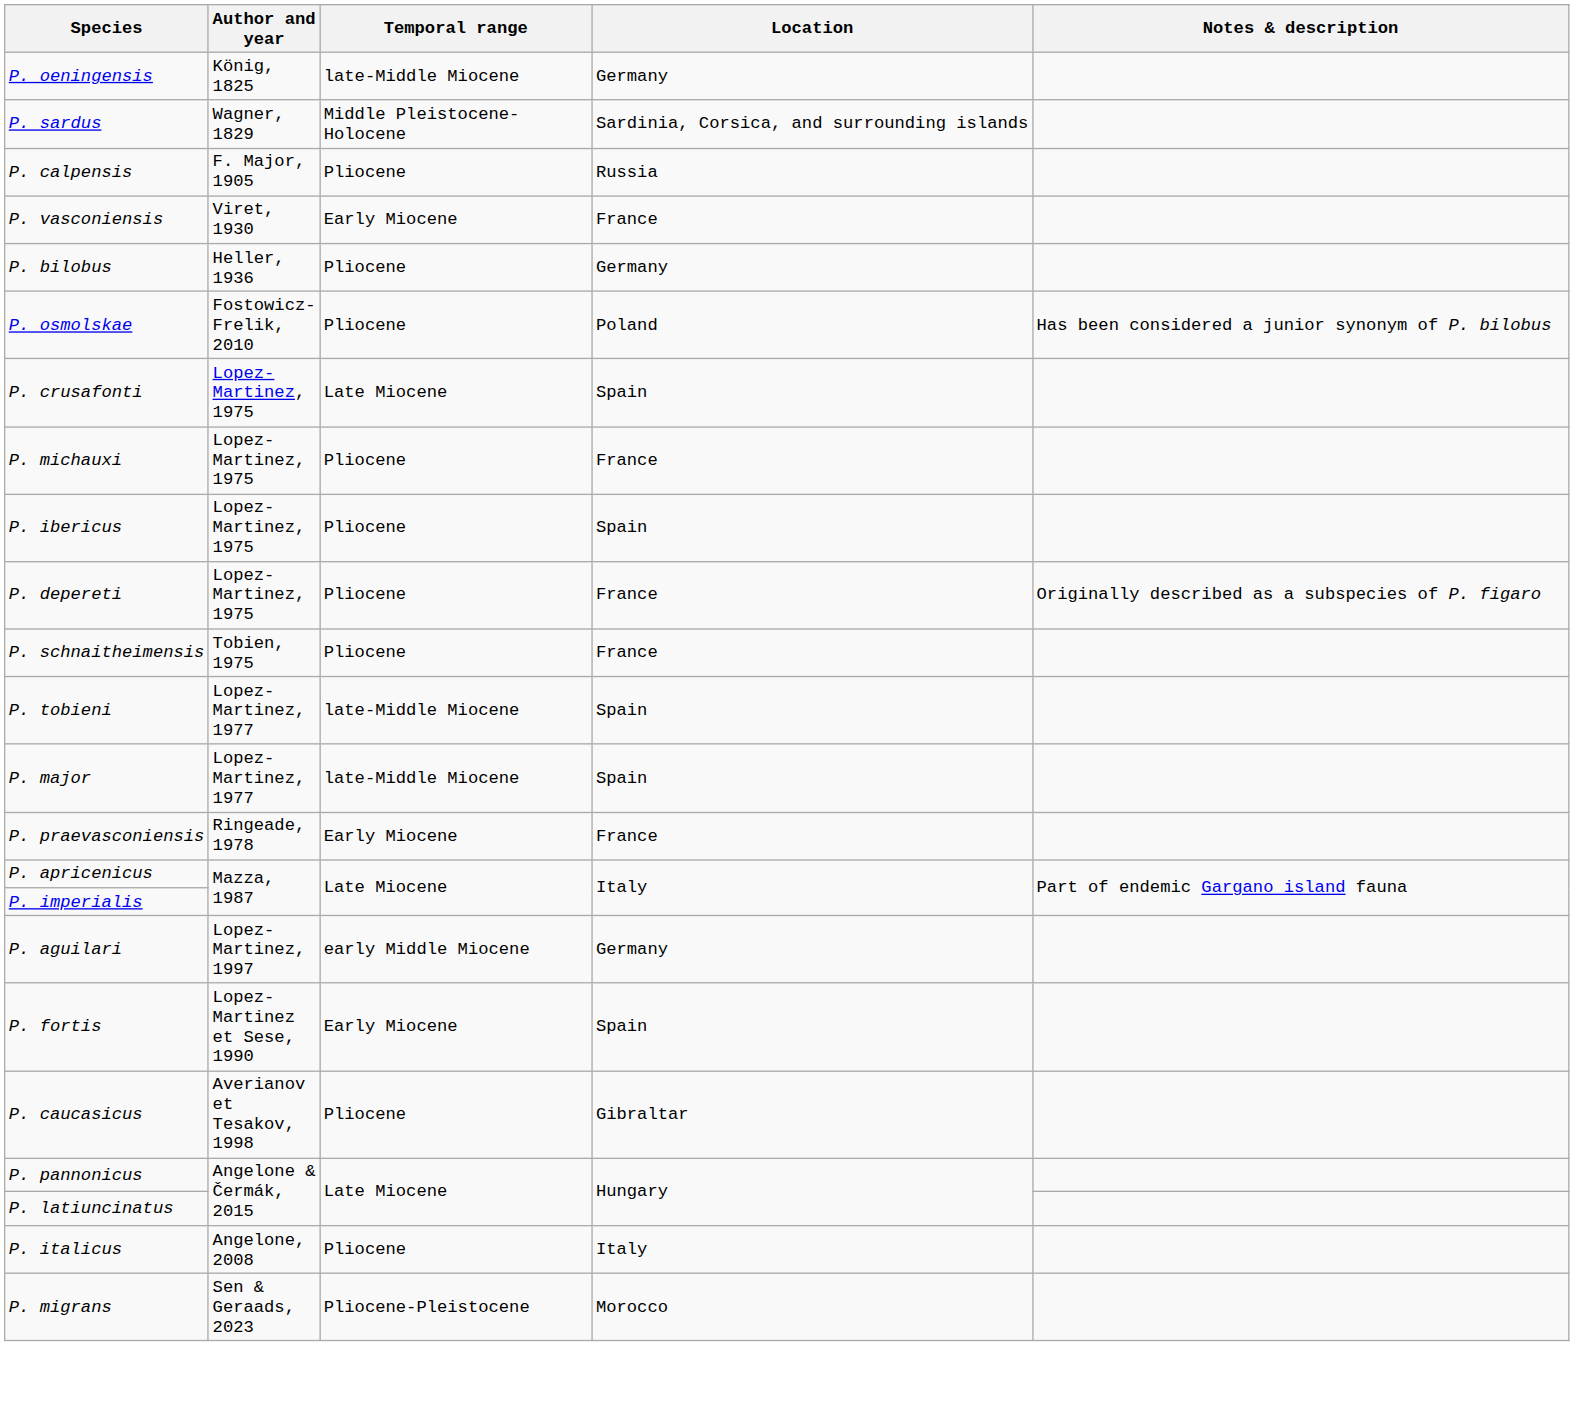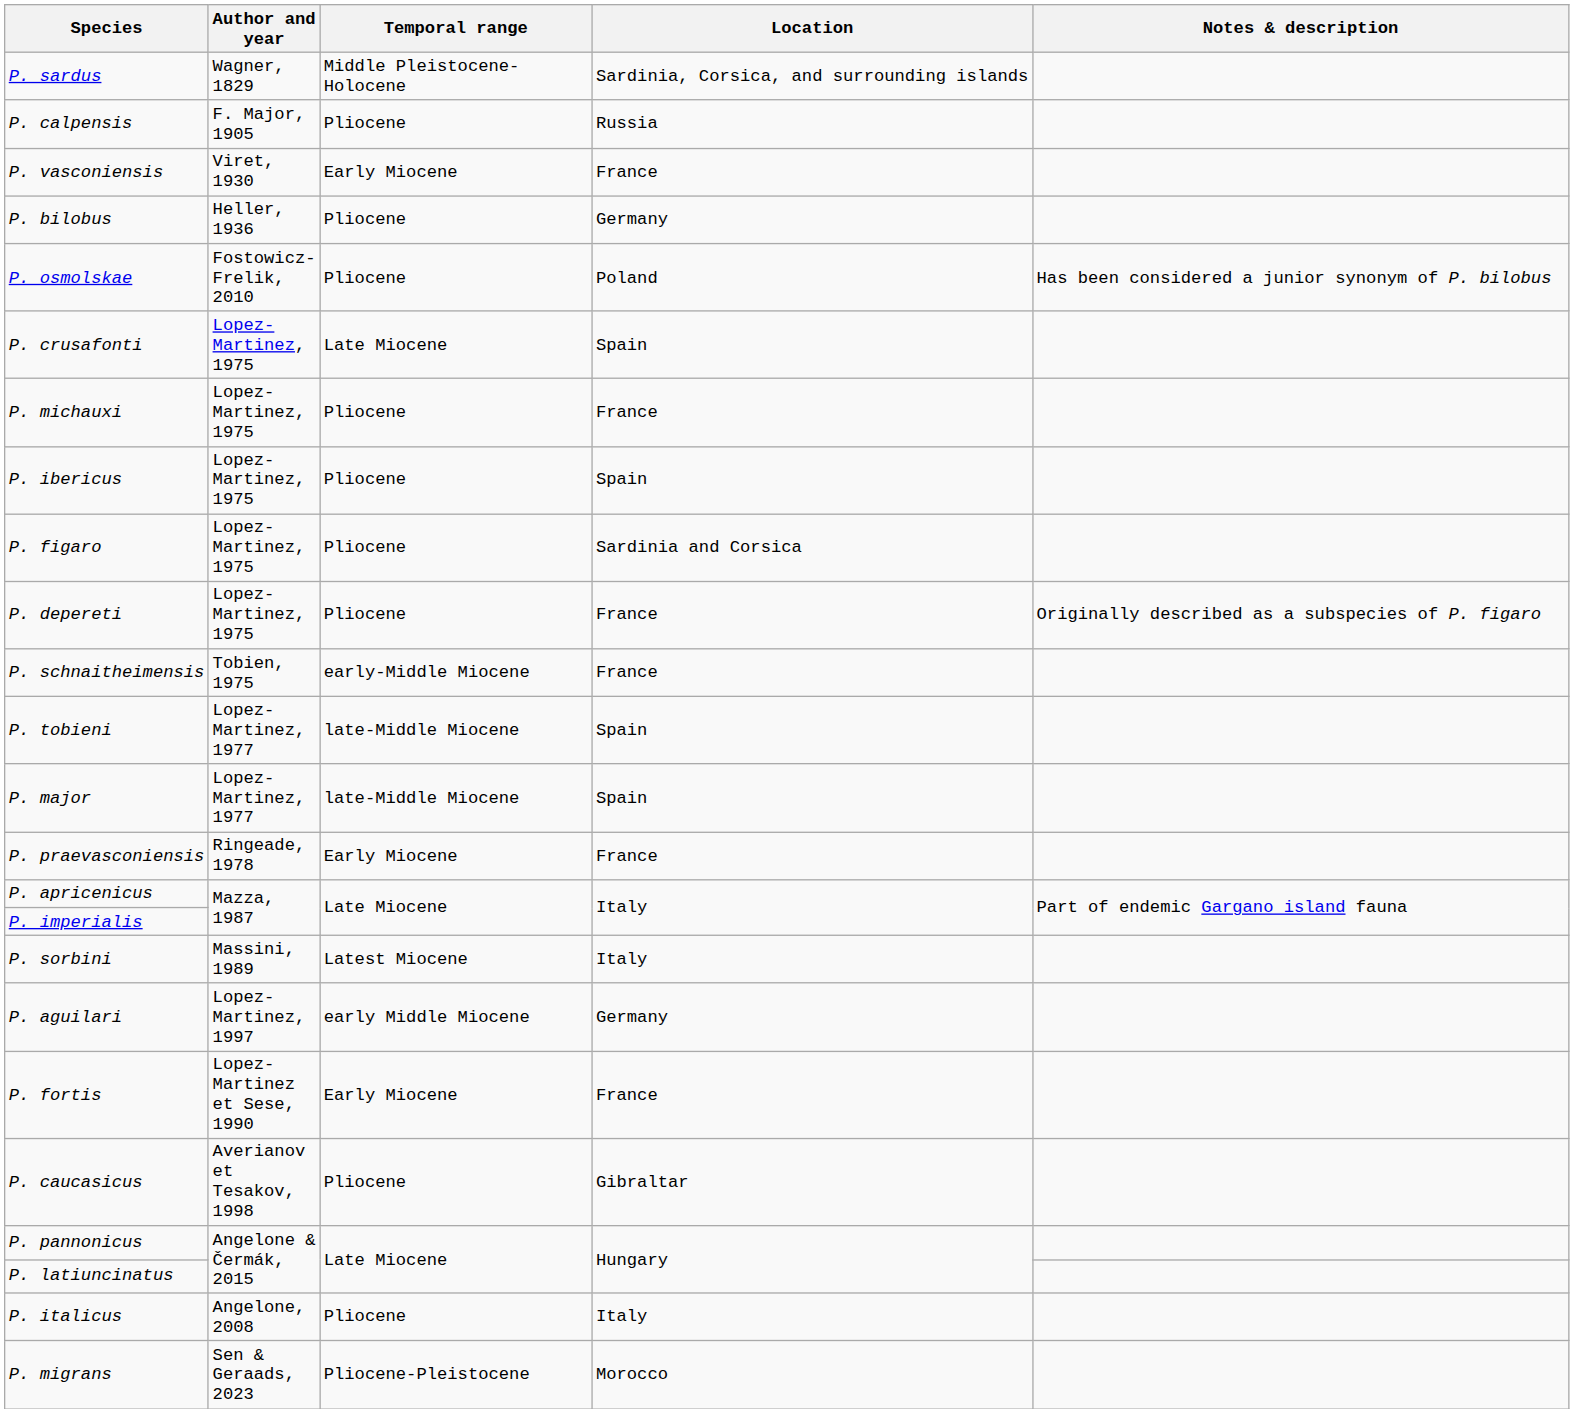 <table class="wikitable sortable">
 <tr>
 <th>Species</th>
 <th width=50>Author and year</th>
 <th width=200>Temporal range</th>
 <th>Location</th>
 <th width=400>Notes & description</th>
-</tr>
-<tr>
-<td><em><a href='#'>P. oeningensis</a></em></td>
-<td>König, 1825</td>
-<td>late-Middle Miocene</td>
-<td>Germany</td>
-<td></td>
 </tr>
 <tr>
 <td><em><a href='#'>P. sardus</a></em></td>
 <td>Wagner, 1829</td>
 <td>Middle Pleistocene-Holocene</td>
 <td>Sardinia, Corsica, and surrounding islands</td>
 <td></td>
 </tr>
 <tr>
 <td><em>P. calpensis</em></td>
 <td>F. Major, 1905</td>
 <td>Pliocene</td>
 <td>Russia</td>
 <td></td>
 </tr>
 <tr>
 <td><em>P. vasconiensis</em></td>
 <td>Viret, 1930</td>
 <td>Early Miocene</td>
 <td>France</td>
 <td></td>
 </tr>
 <tr>
 <td><em>P. bilobus</em></td>
 <td>Heller, 1936</td>
 <td>Pliocene</td>
 <td>Germany</td>
 <td></td>
 </tr>
 <tr>
 <td><em><a href='#'>P. osmolskae</a></em></td>
 <td>Fostowicz-Frelik, 2010</td>
 <td>Pliocene</td>
 <td>Poland</td>
 <td>Has been considered a junior synonym of <em>P. bilobus</em></td>
 </tr>
 <tr>
 <td><em>P. crusafonti</em></td>
 <td><a href='#'>Lopez-Martinez</a>, 1975</td>
 <td>Late Miocene</td>
 <td>Spain</td>
 <td></td>
 </tr>
 <tr>
 <td><em>P. michauxi</em></td>
 <td>Lopez-Martinez, 1975</td>
 <td>Pliocene</td>
 <td>France</td>
 <td></td>
 </tr>
 <tr>
 <td><em>P. ibericus</em></td>
 <td>Lopez-Martinez, 1975</td>
 <td>Pliocene</td>
 <td>Spain</td>
 <td></td>
 </tr>
 <tr>
+<td><em>P. figaro</em></td>
+<td>Lopez-Martinez, 1975</td>
+<td>Pliocene</td>
+<td>Sardinia and Corsica</td>
+<td></td>
+</tr>
+<tr>
 <td><em>P. depereti</em></td>
 <td>Lopez-Martinez, 1975</td>
 <td>Pliocene</td>
 <td>France</td>
 <td>Originally described as a subspecies of <em>P. figaro</em></td>
 </tr>
 <tr>
 <td><em>P. schnaitheimensis</em></td>
 <td>Tobien, 1975</td>
-<td>Pliocene</td>
+<td>early-Middle Miocene</td>
 <td>France</td>
 <td></td>
 </tr>
 <tr>
 <td><em>P. tobieni</em></td>
 <td>Lopez-Martinez, 1977</td>
 <td>late-Middle Miocene</td>
 <td>Spain</td>
 <td></td>
 </tr>
 <tr>
 <td><em>P. major</em></td>
 <td>Lopez-Martinez, 1977</td>
 <td>late-Middle Miocene</td>
 <td>Spain</td>
 <td></td>
 </tr>
 <tr>
 <td><em>P. praevasconiensis</em></td>
 <td>Ringeade, 1978</td>
 <td>Early Miocene</td>
 <td>France</td>
 <td></td>
 </tr>
 <tr>
 <td><em>P. apricenicus</em></td>
 <td rowspan="2">Mazza, 1987</td>
 <td rowspan="2">Late Miocene</td>
 <td rowspan="2">Italy</td>
 <td rowspan="2">Part of endemic <a href='#'>Gargano island</a> fauna</td>
 </tr>
 <tr>
 <td><em><a href='#'>P. imperialis</a></em></td>
 </tr>
 <tr>
+<td><em>P. sorbini</em></td>
+<td>Massini, 1989</td>
+<td>Latest Miocene</td>
+<td>Italy</td>
+<td></td>
+</tr>
+<tr>
 <td><em>P. aguilari</em></td>
 <td>Lopez-Martinez, 1997</td>
 <td>early Middle Miocene</td>
 <td>Germany</td>
 <td></td>
 </tr>
 <tr>
 <td><em>P. fortis</em></td>
 <td>Lopez-Martinez et Sese, 1990</td>
 <td>Early Miocene</td>
-<td>Spain</td>
+<td>France</td>
 <td></td>
 </tr>
 <tr>
 <td><em>P. caucasicus</em></td>
 <td>Averianov et Tesakov, 1998</td>
 <td>Pliocene</td>
 <td>Gibraltar</td>
 <td></td>
 </tr>
 <tr>
 <td><em>P. pannonicus</em></td>
 <td rowspan=2>Angelone & Čermák, 2015</td>
 <td rowspan=2>Late Miocene</td>
 <td rowspan=2>Hungary</td>
 <td></td>
 </tr>
 <tr>
 <td><em>P. latiuncinatus</em></td>
 <td></td>
 </tr>
 <tr>
 <td><em>P. italicus</em></td>
 <td>Angelone, 2008</td>
 <td>Pliocene</td>
 <td>Italy</td>
 <td></td>
 </tr>
 <tr>
 <td><em>P. migrans</em></td>
 <td>Sen & Geraads, 2023</td>
 <td>Pliocene-Pleistocene</td>
 <td>Morocco</td>
 <td></td>
 </tr>
 </table>
